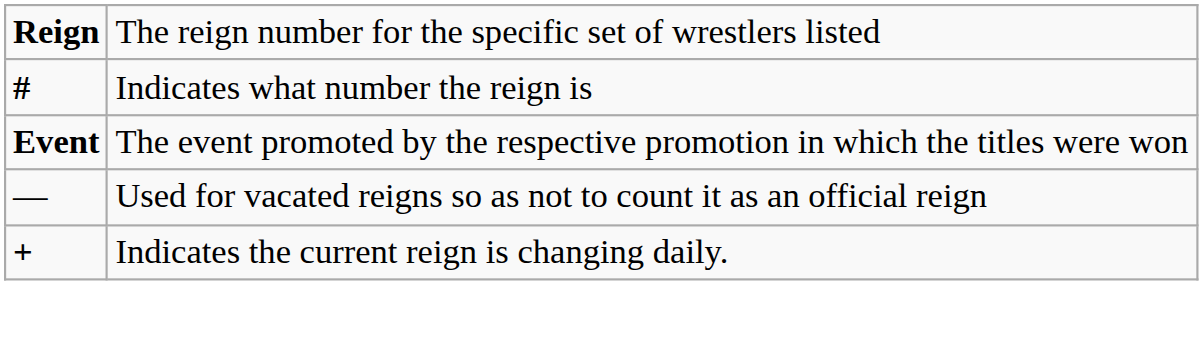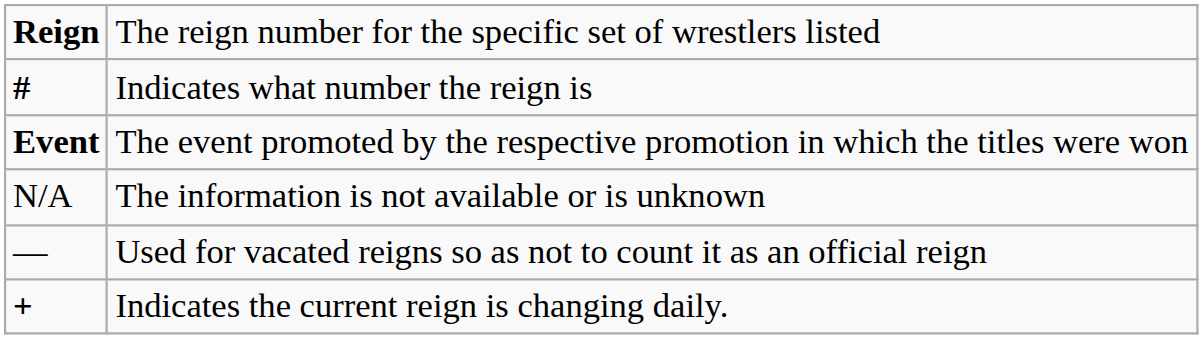 <table class="wikitable">
 <tr>
 <td><strong>Reign</strong></td>
 <td>The reign number for the specific set of wrestlers listed</td>
 </tr>
 <tr>
 <td><strong>#</strong></td>
 <td>Indicates what number the reign is</td>
 </tr>
 <tr>
 <td><strong>Event</strong></td>
 <td>The event promoted by the respective promotion in which the titles were won</td>
 </tr>
 <tr>
+<td>N/A</td>
+<td>The information is not available or is unknown</td>
+</tr>
+<tr>
 <td>—</td>
 <td>Used for vacated reigns so as not to count it as an official reign</td>
 </tr>
 <tr>
 <td><strong>+</strong></td>
 <td>Indicates the current reign is changing daily.</td>
 </tr>
 </table>
